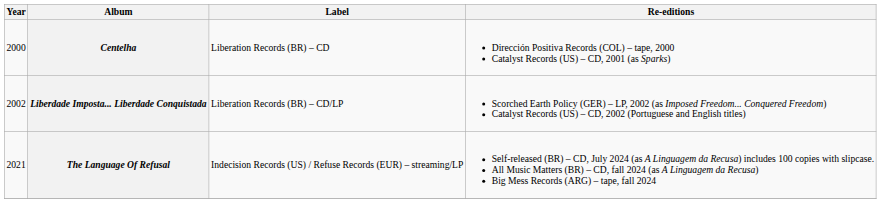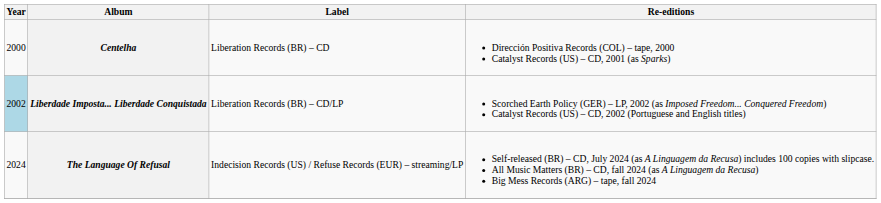 <table class="wikitable plainrowheaders">
 <tr>
 <th>Year</th>
 <th>Album</th>
 <th>Label</th>
 <th>Re-editions</th>
 </tr>
 <tr>
 <td>2000</td>
 <th scope="row"><em>Centelha</em></th>
 <td>Liberation Records (BR) – CD</td>
 <td><br><ul><li>Dirección Positiva Records (COL) – tape, 2000</li><li>Catalyst Records (US) – CD, 2001 (as <em>Sparks</em>)</li></ul></td>
 </tr>
 <tr>
-<td>2002</td>
+<td style="background: lightblue;">2002</td>
 <th scope="row"><em>Liberdade Imposta... Liberdade Conquistada</em></th>
 <td>Liberation Records (BR) – CD/LP</td>
 <td><br><ul><li>Scorched Earth Policy (GER) – LP, 2002 (as <em>Imposed Freedom... Conquered Freedom</em>)</li><li>Catalyst Records (US) – CD, 2002 (Portuguese and English titles)</li></ul></td>
 </tr>
 <tr>
-<td>2021</td>
+<td>2024</td>
 <th scope="row"><em>The Language Of Refusal</em></th>
 <td>Indecision Records (US) / Refuse Records (EUR) – streaming/LP</td>
 <td><br><ul><li>Self-released (BR) – CD, July 2024 (as <em>A Linguagem da Recusa</em>) includes 100 copies with slipcase.</li><li>All Music Matters (BR) – CD, fall 2024 (as <em>A Linguagem da Recusa</em>)</li><li>Big Mess Records (ARG) – tape, fall 2024</li></ul></td>
 </tr>
 <tr>
 </tr>
 </table>
